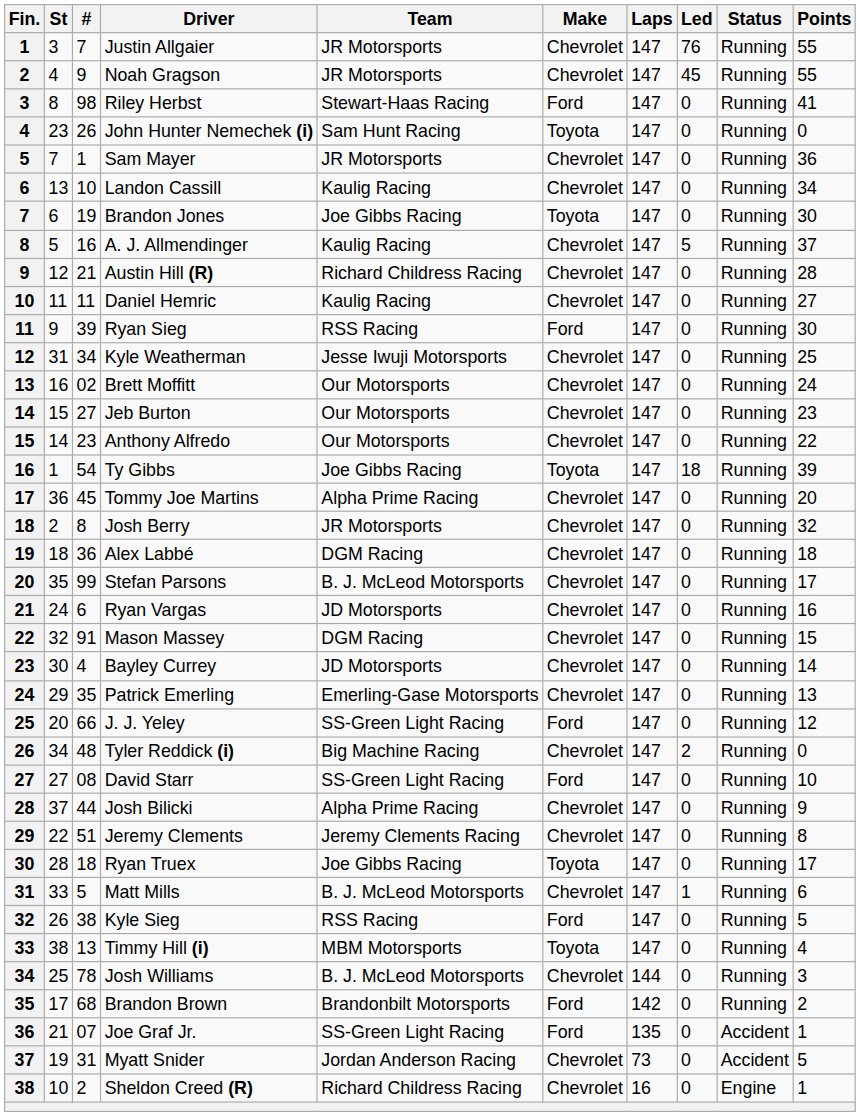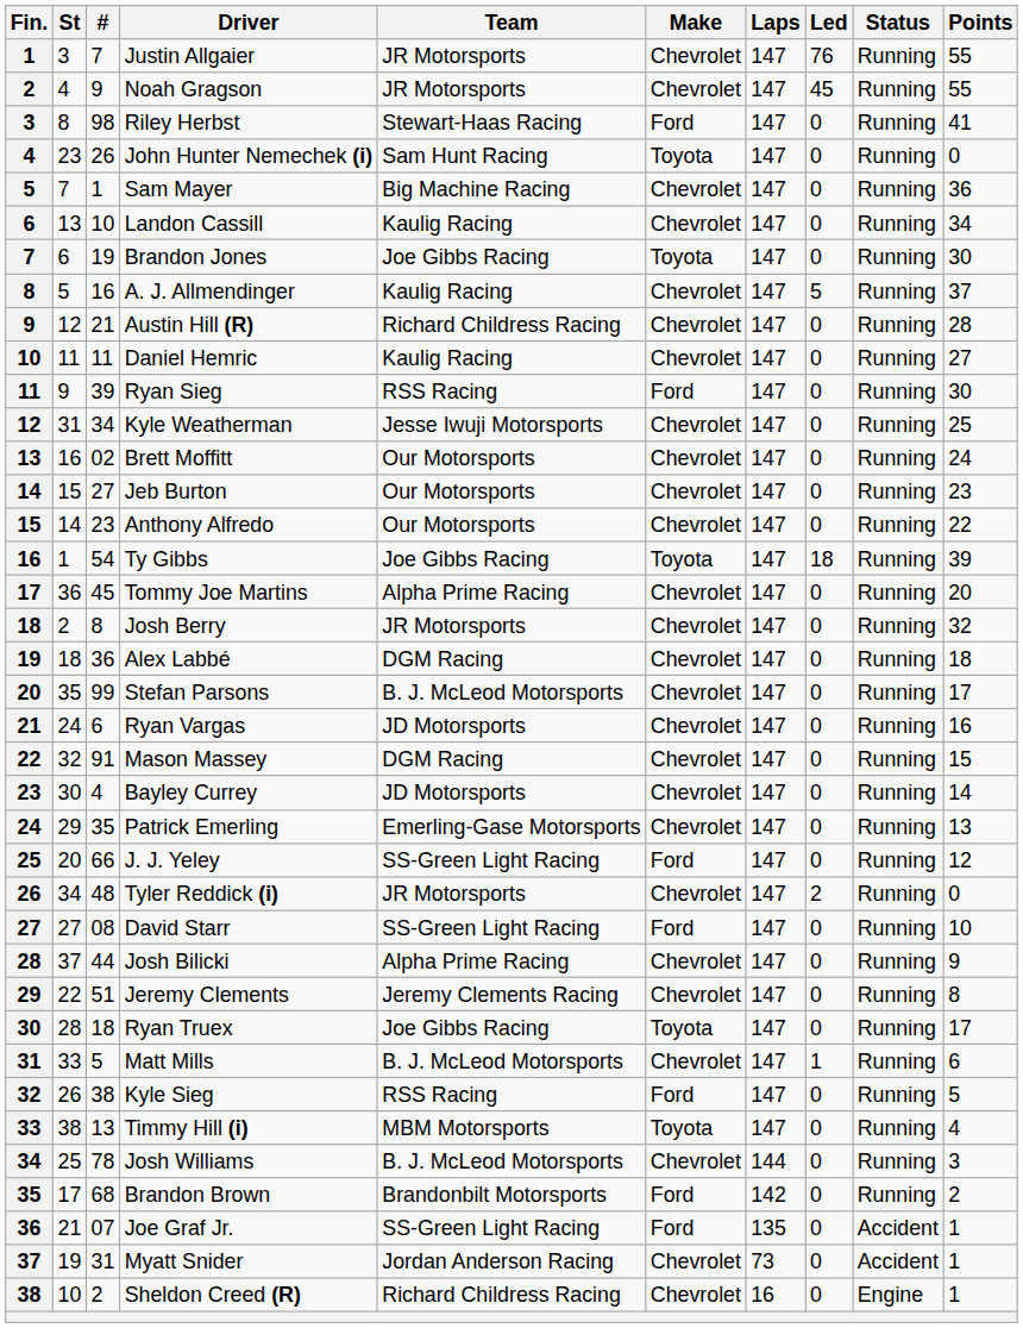 <table class="wikitable" style="font-size:95%">
 <tr>
 <th>Fin.</th>
 <th>St</th>
 <th>#</th>
 <th>Driver</th>
 <th>Team</th>
 <th>Make</th>
 <th>Laps</th>
 <th>Led</th>
 <th>Status</th>
 <th>Points</th>
 </tr>
 <tr>
 <th>1</th>
 <td>3</td>
 <td>7</td>
 <td>Justin Allgaier</td>
 <td>JR Motorsports</td>
 <td>Chevrolet</td>
 <td>147</td>
 <td>76</td>
 <td>Running</td>
 <td>55</td>
 </tr>
 <tr>
 <th>2</th>
 <td>4</td>
 <td>9</td>
 <td>Noah Gragson</td>
 <td>JR Motorsports</td>
 <td>Chevrolet</td>
 <td>147</td>
 <td>45</td>
 <td>Running</td>
 <td>55</td>
 </tr>
 <tr>
 <th>3</th>
 <td>8</td>
 <td>98</td>
 <td>Riley Herbst</td>
 <td>Stewart-Haas Racing</td>
 <td>Ford</td>
 <td>147</td>
 <td>0</td>
 <td>Running</td>
 <td>41</td>
 </tr>
 <tr>
 <th>4</th>
 <td>23</td>
 <td>26</td>
 <td>John Hunter Nemechek <strong>(i)</strong></td>
 <td>Sam Hunt Racing</td>
 <td>Toyota</td>
 <td>147</td>
 <td>0</td>
 <td>Running</td>
 <td>0</td>
 </tr>
 <tr>
 <th>5</th>
 <td>7</td>
 <td>1</td>
 <td>Sam Mayer</td>
-<td>JR Motorsports</td>
+<td>Big Machine Racing</td>
 <td>Chevrolet</td>
 <td>147</td>
 <td>0</td>
 <td>Running</td>
 <td>36</td>
 </tr>
 <tr>
 <th>6</th>
 <td>13</td>
 <td>10</td>
 <td>Landon Cassill</td>
 <td>Kaulig Racing</td>
 <td>Chevrolet</td>
 <td>147</td>
 <td>0</td>
 <td>Running</td>
 <td>34</td>
 </tr>
 <tr>
 <th>7</th>
 <td>6</td>
 <td>19</td>
 <td>Brandon Jones</td>
 <td>Joe Gibbs Racing</td>
 <td>Toyota</td>
 <td>147</td>
 <td>0</td>
 <td>Running</td>
 <td>30</td>
 </tr>
 <tr>
 <th>8</th>
 <td>5</td>
 <td>16</td>
 <td>A. J. Allmendinger</td>
 <td>Kaulig Racing</td>
 <td>Chevrolet</td>
 <td>147</td>
 <td>5</td>
 <td>Running</td>
 <td>37</td>
 </tr>
 <tr>
 <th>9</th>
 <td>12</td>
 <td>21</td>
 <td>Austin Hill <strong>(R)</strong></td>
 <td>Richard Childress Racing</td>
 <td>Chevrolet</td>
 <td>147</td>
 <td>0</td>
 <td>Running</td>
 <td>28</td>
 </tr>
 <tr>
 <th>10</th>
 <td>11</td>
 <td>11</td>
 <td>Daniel Hemric</td>
 <td>Kaulig Racing</td>
 <td>Chevrolet</td>
 <td>147</td>
 <td>0</td>
 <td>Running</td>
 <td>27</td>
 </tr>
 <tr>
 <th>11</th>
 <td>9</td>
 <td>39</td>
 <td>Ryan Sieg</td>
 <td>RSS Racing</td>
 <td>Ford</td>
 <td>147</td>
 <td>0</td>
 <td>Running</td>
 <td>30</td>
 </tr>
 <tr>
 <th>12</th>
 <td>31</td>
 <td>34</td>
 <td>Kyle Weatherman</td>
 <td>Jesse Iwuji Motorsports</td>
 <td>Chevrolet</td>
 <td>147</td>
 <td>0</td>
 <td>Running</td>
 <td>25</td>
 </tr>
 <tr>
 <th>13</th>
 <td>16</td>
 <td>02</td>
 <td>Brett Moffitt</td>
 <td>Our Motorsports</td>
 <td>Chevrolet</td>
 <td>147</td>
 <td>0</td>
 <td>Running</td>
 <td>24</td>
 </tr>
 <tr>
 <th>14</th>
 <td>15</td>
 <td>27</td>
 <td>Jeb Burton</td>
 <td>Our Motorsports</td>
 <td>Chevrolet</td>
 <td>147</td>
 <td>0</td>
 <td>Running</td>
 <td>23</td>
 </tr>
 <tr>
 <th>15</th>
 <td>14</td>
 <td>23</td>
 <td>Anthony Alfredo</td>
 <td>Our Motorsports</td>
 <td>Chevrolet</td>
 <td>147</td>
 <td>0</td>
 <td>Running</td>
 <td>22</td>
 </tr>
 <tr>
 <th>16</th>
 <td>1</td>
 <td>54</td>
 <td>Ty Gibbs</td>
 <td>Joe Gibbs Racing</td>
 <td>Toyota</td>
 <td>147</td>
 <td>18</td>
 <td>Running</td>
 <td>39</td>
 </tr>
 <tr>
 <th>17</th>
 <td>36</td>
 <td>45</td>
 <td>Tommy Joe Martins</td>
 <td>Alpha Prime Racing</td>
 <td>Chevrolet</td>
 <td>147</td>
 <td>0</td>
 <td>Running</td>
 <td>20</td>
 </tr>
 <tr>
 <th>18</th>
 <td>2</td>
 <td>8</td>
 <td>Josh Berry</td>
 <td>JR Motorsports</td>
 <td>Chevrolet</td>
 <td>147</td>
 <td>0</td>
 <td>Running</td>
 <td>32</td>
 </tr>
 <tr>
 <th>19</th>
 <td>18</td>
 <td>36</td>
 <td>Alex Labbé</td>
 <td>DGM Racing</td>
 <td>Chevrolet</td>
 <td>147</td>
 <td>0</td>
 <td>Running</td>
 <td>18</td>
 </tr>
 <tr>
 <th>20</th>
 <td>35</td>
 <td>99</td>
 <td>Stefan Parsons</td>
 <td>B. J. McLeod Motorsports</td>
 <td>Chevrolet</td>
 <td>147</td>
 <td>0</td>
 <td>Running</td>
 <td>17</td>
 </tr>
 <tr>
 <th>21</th>
 <td>24</td>
 <td>6</td>
 <td>Ryan Vargas</td>
 <td>JD Motorsports</td>
 <td>Chevrolet</td>
 <td>147</td>
 <td>0</td>
 <td>Running</td>
 <td>16</td>
 </tr>
 <tr>
 <th>22</th>
 <td>32</td>
 <td>91</td>
 <td>Mason Massey</td>
 <td>DGM Racing</td>
 <td>Chevrolet</td>
 <td>147</td>
 <td>0</td>
 <td>Running</td>
 <td>15</td>
 </tr>
 <tr>
 <th>23</th>
 <td>30</td>
 <td>4</td>
 <td>Bayley Currey</td>
 <td>JD Motorsports</td>
 <td>Chevrolet</td>
 <td>147</td>
 <td>0</td>
 <td>Running</td>
 <td>14</td>
 </tr>
 <tr>
 <th>24</th>
 <td>29</td>
 <td>35</td>
 <td>Patrick Emerling</td>
 <td>Emerling-Gase Motorsports</td>
 <td>Chevrolet</td>
 <td>147</td>
 <td>0</td>
 <td>Running</td>
 <td>13</td>
 </tr>
 <tr>
 <th>25</th>
 <td>20</td>
 <td>66</td>
 <td>J. J. Yeley</td>
 <td>SS-Green Light Racing</td>
 <td>Ford</td>
 <td>147</td>
 <td>0</td>
 <td>Running</td>
 <td>12</td>
 </tr>
 <tr>
 <th>26</th>
 <td>34</td>
 <td>48</td>
 <td>Tyler Reddick <strong>(i)</strong></td>
-<td>Big Machine Racing</td>
+<td>JR Motorsports</td>
 <td>Chevrolet</td>
 <td>147</td>
 <td>2</td>
 <td>Running</td>
 <td>0</td>
 </tr>
 <tr>
 <th>27</th>
 <td>27</td>
 <td>08</td>
 <td>David Starr</td>
 <td>SS-Green Light Racing</td>
 <td>Ford</td>
 <td>147</td>
 <td>0</td>
 <td>Running</td>
 <td>10</td>
 </tr>
 <tr>
 <th>28</th>
 <td>37</td>
 <td>44</td>
 <td>Josh Bilicki</td>
 <td>Alpha Prime Racing</td>
 <td>Chevrolet</td>
 <td>147</td>
 <td>0</td>
 <td>Running</td>
 <td>9</td>
 </tr>
 <tr>
 <th>29</th>
 <td>22</td>
 <td>51</td>
 <td>Jeremy Clements</td>
 <td>Jeremy Clements Racing</td>
 <td>Chevrolet</td>
 <td>147</td>
 <td>0</td>
 <td>Running</td>
 <td>8</td>
 </tr>
 <tr>
 <th>30</th>
 <td>28</td>
 <td>18</td>
 <td>Ryan Truex</td>
 <td>Joe Gibbs Racing</td>
 <td>Toyota</td>
 <td>147</td>
 <td>0</td>
 <td>Running</td>
 <td>17</td>
 </tr>
 <tr>
 <th>31</th>
 <td>33</td>
 <td>5</td>
 <td>Matt Mills</td>
 <td>B. J. McLeod Motorsports</td>
 <td>Chevrolet</td>
 <td>147</td>
 <td>1</td>
 <td>Running</td>
 <td>6</td>
 </tr>
 <tr>
 <th>32</th>
 <td>26</td>
 <td>38</td>
 <td>Kyle Sieg</td>
 <td>RSS Racing</td>
 <td>Ford</td>
 <td>147</td>
 <td>0</td>
 <td>Running</td>
 <td>5</td>
 </tr>
 <tr>
 <th>33</th>
 <td>38</td>
 <td>13</td>
 <td>Timmy Hill <strong>(i)</strong></td>
 <td>MBM Motorsports</td>
 <td>Toyota</td>
 <td>147</td>
 <td>0</td>
 <td>Running</td>
 <td>4</td>
 </tr>
 <tr>
 <th>34</th>
 <td>25</td>
 <td>78</td>
 <td>Josh Williams</td>
 <td>B. J. McLeod Motorsports</td>
 <td>Chevrolet</td>
 <td>144</td>
 <td>0</td>
 <td>Running</td>
 <td>3</td>
 </tr>
 <tr>
 <th>35</th>
 <td>17</td>
 <td>68</td>
 <td>Brandon Brown</td>
 <td>Brandonbilt Motorsports</td>
 <td>Ford</td>
 <td>142</td>
 <td>0</td>
 <td>Running</td>
 <td>2</td>
 </tr>
 <tr>
 <th>36</th>
 <td>21</td>
 <td>07</td>
 <td>Joe Graf Jr.</td>
 <td>SS-Green Light Racing</td>
 <td>Ford</td>
 <td>135</td>
 <td>0</td>
 <td>Accident</td>
 <td>1</td>
 </tr>
 <tr>
 <th>37</th>
 <td>19</td>
 <td>31</td>
 <td>Myatt Snider</td>
 <td>Jordan Anderson Racing</td>
 <td>Chevrolet</td>
 <td>73</td>
 <td>0</td>
 <td>Accident</td>
-<td>5</td>
+<td>1</td>
 </tr>
 <tr>
 <th>38</th>
 <td>10</td>
 <td>2</td>
 <td>Sheldon Creed <strong>(R)</strong></td>
 <td>Richard Childress Racing</td>
 <td>Chevrolet</td>
 <td>16</td>
 <td>0</td>
 <td>Engine</td>
 <td>1</td>
 </tr>
 <tr>
 <th colspan="10"></th>
 </tr>
 </table>
